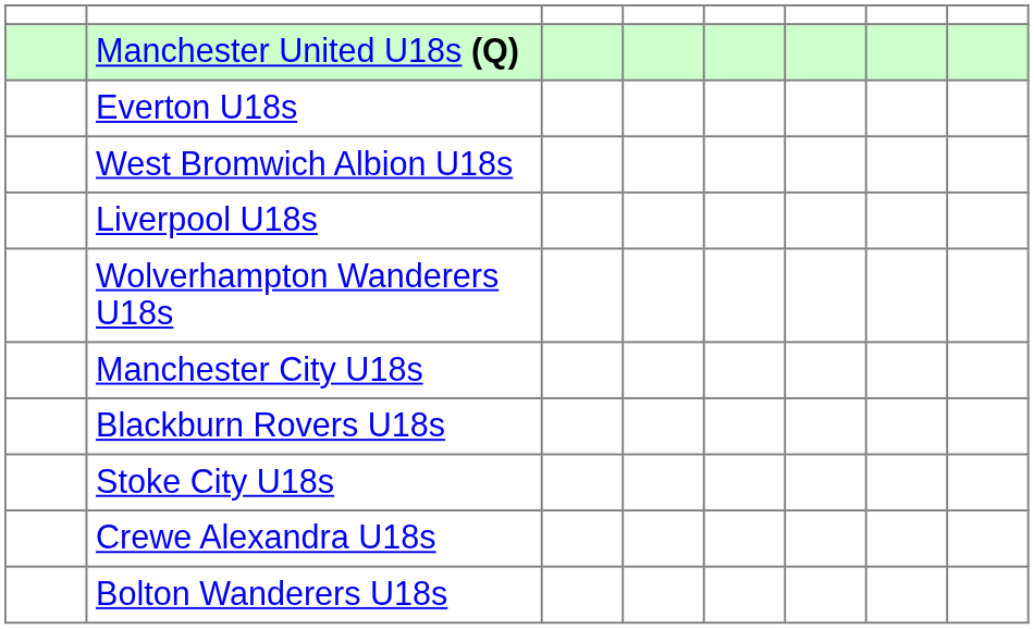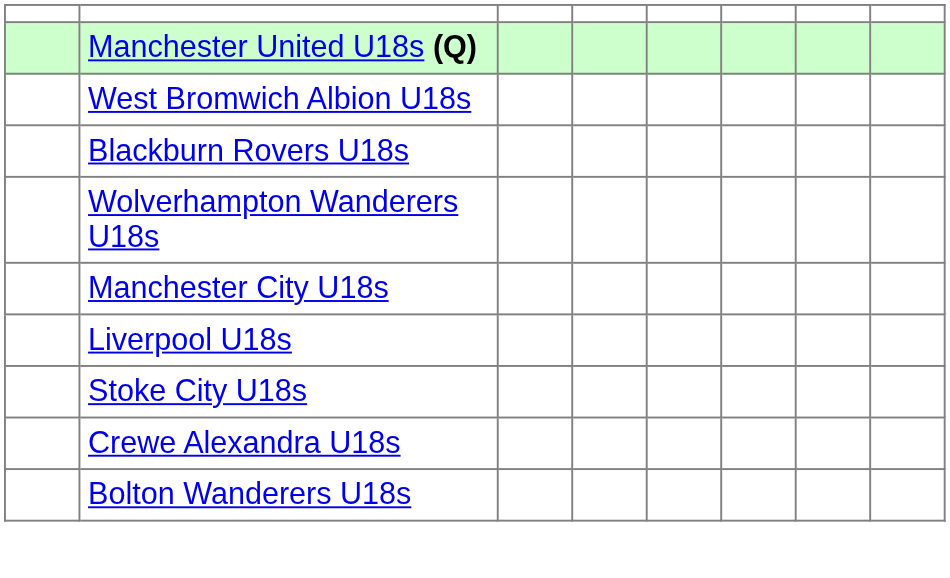 <table class="toccolours" border="1" cellpadding="4" cellspacing="0" style="border-collapse: collapse; margin:0;">
 <tr>
 <th width=30></th>
 <th width=210></th>
 <th width=30></th>
 <th width=30></th>
 <th width=30></th>
 <th width=30></th>
 <th width=30></th>
 <th width=30></th>
 </tr>
 <tr bgcolor=#ccffcc>
 <td></td>
 <td><a href='#'>Manchester United U18s</a> <strong>(Q)</strong></td>
 <td></td>
 <td></td>
 <td></td>
 <td></td>
 <td></td>
 <td></td>
 </tr>
 <tr>
 <td></td>
-<td><a href='#'>Everton U18s</a></td>
-<td></td>
-<td></td>
-<td></td>
-<td></td>
-<td></td>
-<td></td>
-</tr>
-<tr>
-<td></td>
 <td><a href='#'>West Bromwich Albion U18s</a></td>
 <td></td>
 <td></td>
 <td></td>
 <td></td>
 <td></td>
 <td></td>
 </tr>
 <tr>
 <td></td>
-<td><a href='#'>Liverpool U18s</a></td>
+<td><a href='#'>Blackburn Rovers U18s</a></td>
 <td></td>
 <td></td>
 <td></td>
 <td></td>
 <td></td>
 <td></td>
 </tr>
 <tr>
 <td></td>
 <td><a href='#'>Wolverhampton Wanderers U18s</a></td>
 <td></td>
 <td></td>
 <td></td>
 <td></td>
 <td></td>
 <td></td>
 </tr>
 <tr>
 <td></td>
 <td><a href='#'>Manchester City U18s</a></td>
 <td></td>
 <td></td>
 <td></td>
 <td></td>
 <td></td>
 <td></td>
 </tr>
 <tr>
 <td></td>
-<td><a href='#'>Blackburn Rovers U18s</a></td>
+<td><a href='#'>Liverpool U18s</a></td>
 <td></td>
 <td></td>
 <td></td>
 <td></td>
 <td></td>
 <td></td>
 </tr>
 <tr>
 <td></td>
 <td><a href='#'>Stoke City U18s</a></td>
 <td></td>
 <td></td>
 <td></td>
 <td></td>
 <td></td>
 <td></td>
 </tr>
 <tr>
 <td></td>
 <td><a href='#'>Crewe Alexandra U18s</a></td>
 <td></td>
 <td></td>
 <td></td>
 <td></td>
 <td></td>
 <td></td>
 </tr>
 <tr>
 <td></td>
 <td><a href='#'>Bolton Wanderers U18s</a></td>
 <td></td>
 <td></td>
 <td></td>
 <td></td>
 <td></td>
 <td></td>
 </tr>
 </table>
